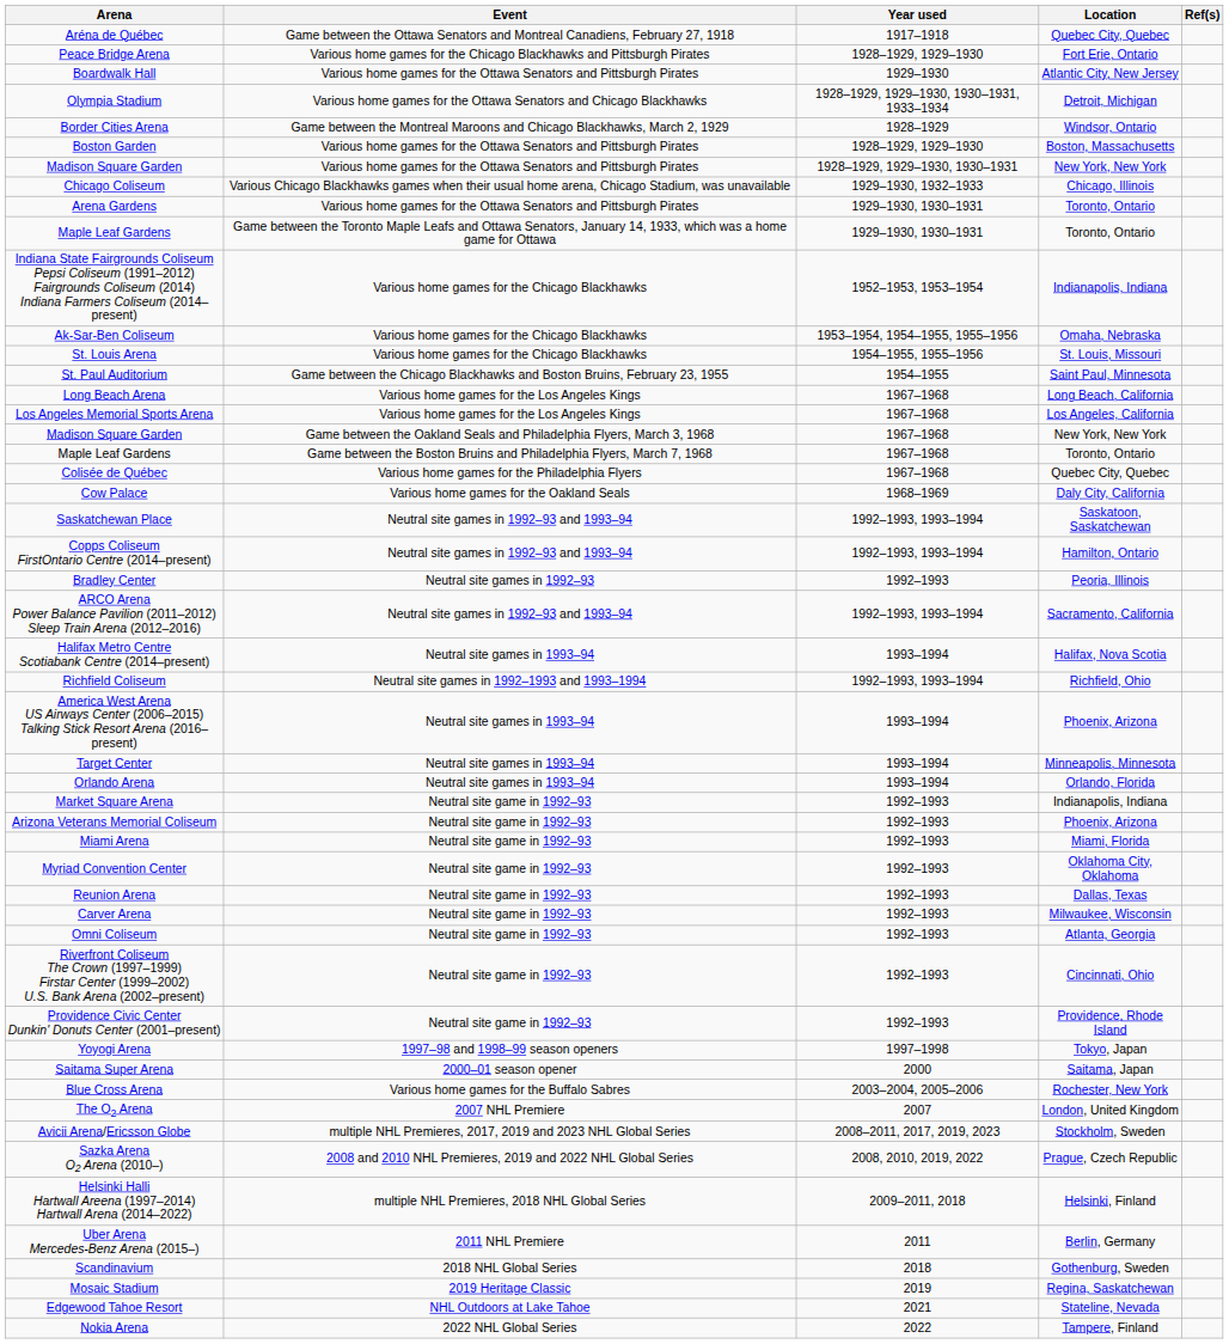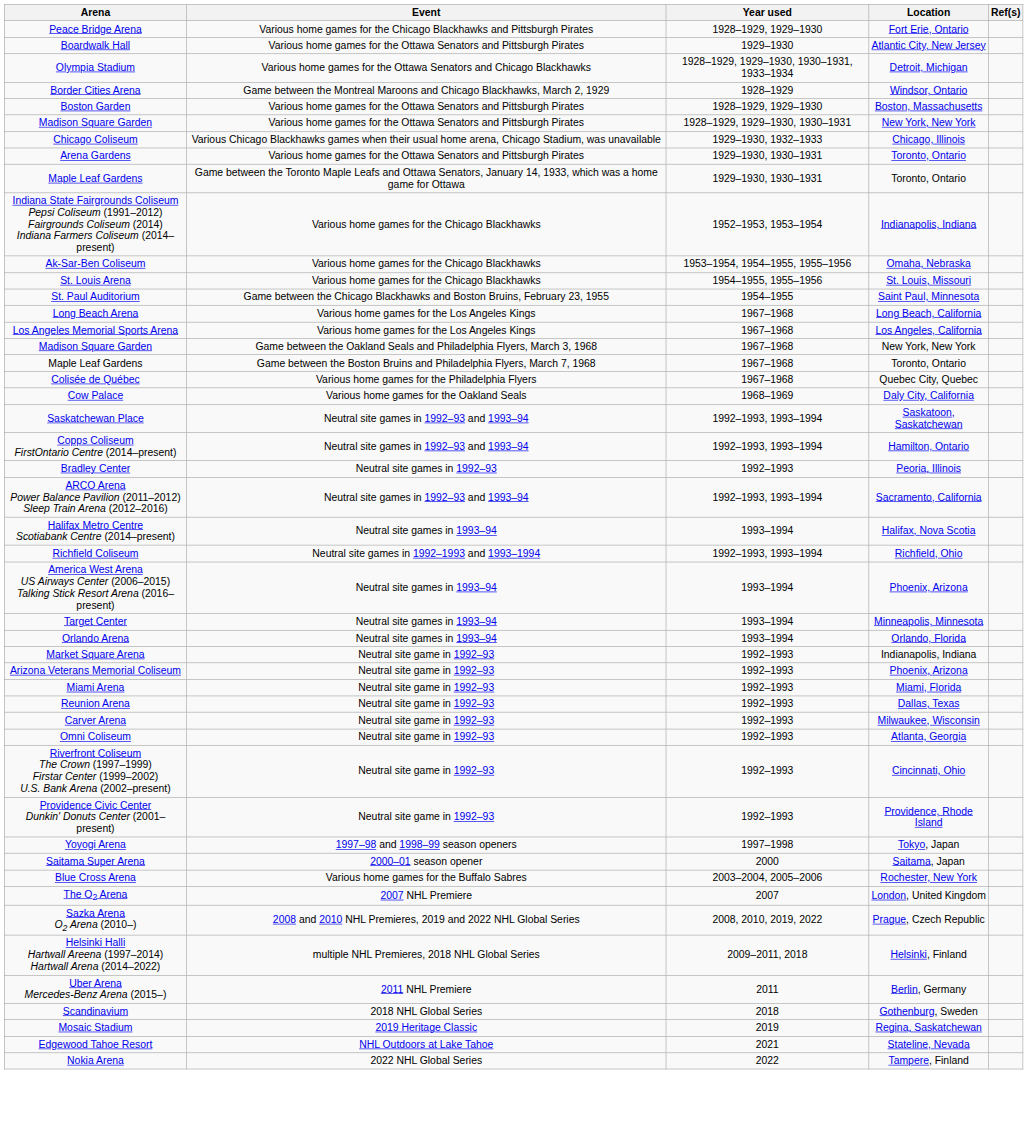 <table class="wikitable sortable" plainrowheaders" style="text-align: center;">
 <tr>
 <th scope="col">Arena</th>
 <th scope="col">Event</th>
 <th scope="col">Year used</th>
 <th scope="col">Location</th>
 <th scope="col">Ref(s)</th>
-</tr>
-<tr>
-<td><a href='#'>Aréna de Québec</a></td>
-<td>Game between the Ottawa Senators and Montreal Canadiens, February 27, 1918</td>
-<td>1917–1918</td>
-<td><a href='#'>Quebec City, Quebec</a></td>
-<td></td>
 </tr>
 <tr>
 <td><a href='#'>Peace Bridge Arena</a></td>
 <td>Various home games for the Chicago Blackhawks and Pittsburgh Pirates</td>
 <td>1928–1929, 1929–1930</td>
 <td><a href='#'>Fort Erie, Ontario</a></td>
 <td></td>
 </tr>
 <tr>
 <td><a href='#'>Boardwalk Hall</a></td>
 <td>Various home games for the Ottawa Senators and Pittsburgh Pirates</td>
 <td>1929–1930</td>
 <td><a href='#'>Atlantic City, New Jersey</a></td>
 <td></td>
 </tr>
 <tr>
 <td><a href='#'>Olympia Stadium</a></td>
 <td>Various home games for the Ottawa Senators and Chicago Blackhawks</td>
 <td>1928–1929, 1929–1930, 1930–1931, 1933–1934</td>
 <td><a href='#'>Detroit, Michigan</a></td>
 <td></td>
 </tr>
 <tr>
 <td><a href='#'>Border Cities Arena</a></td>
 <td>Game between the Montreal Maroons and Chicago Blackhawks, March 2, 1929</td>
 <td>1928–1929</td>
 <td><a href='#'>Windsor, Ontario</a></td>
 <td></td>
 </tr>
 <tr>
 <td><a href='#'>Boston Garden</a></td>
 <td>Various home games for the Ottawa Senators and Pittsburgh Pirates</td>
 <td>1928–1929, 1929–1930</td>
 <td><a href='#'>Boston, Massachusetts</a></td>
 <td></td>
 </tr>
 <tr>
 <td><a href='#'>Madison Square Garden</a></td>
 <td>Various home games for the Ottawa Senators and Pittsburgh Pirates</td>
 <td>1928–1929, 1929–1930, 1930–1931</td>
 <td><a href='#'>New York, New York</a></td>
 <td></td>
 </tr>
 <tr>
 <td><a href='#'>Chicago Coliseum</a></td>
 <td>Various Chicago Blackhawks games when their usual home arena, Chicago Stadium, was unavailable</td>
 <td>1929–1930, 1932–1933</td>
 <td><a href='#'>Chicago, Illinois</a></td>
 <td></td>
 </tr>
 <tr>
 <td><a href='#'>Arena Gardens</a></td>
 <td>Various home games for the Ottawa Senators and Pittsburgh Pirates</td>
 <td>1929–1930, 1930–1931</td>
 <td><a href='#'>Toronto, Ontario</a></td>
 <td></td>
 </tr>
 <tr>
 <td><a href='#'>Maple Leaf Gardens</a></td>
 <td>Game between the Toronto Maple Leafs and Ottawa Senators, January 14, 1933, which was a home game for Ottawa</td>
 <td>1929–1930, 1930–1931</td>
 <td>Toronto, Ontario</td>
 <td></td>
 </tr>
 <tr>
 <td><a href='#'>Indiana State Fairgrounds Coliseum</a><br><em>Pepsi Coliseum</em> (1991–2012)<br><em>Fairgrounds Coliseum</em> (2014)<br><em>Indiana Farmers Coliseum</em> (2014–present)</td>
 <td>Various home games for the Chicago Blackhawks</td>
 <td>1952–1953, 1953–1954</td>
 <td><a href='#'>Indianapolis, Indiana</a></td>
 <td></td>
 </tr>
 <tr>
 <td><a href='#'>Ak-Sar-Ben Coliseum</a></td>
 <td>Various home games for the Chicago Blackhawks</td>
 <td>1953–1954, 1954–1955, 1955–1956</td>
 <td><a href='#'>Omaha, Nebraska</a></td>
 <td></td>
 </tr>
 <tr>
 <td><a href='#'>St. Louis Arena</a></td>
 <td>Various home games for the Chicago Blackhawks</td>
 <td>1954–1955, 1955–1956</td>
 <td><a href='#'>St. Louis, Missouri</a></td>
 <td></td>
 </tr>
 <tr>
 <td><a href='#'>St. Paul Auditorium</a></td>
 <td>Game between the Chicago Blackhawks and Boston Bruins, February 23, 1955</td>
 <td>1954–1955</td>
 <td><a href='#'>Saint Paul, Minnesota</a></td>
 <td></td>
 </tr>
 <tr>
 <td><a href='#'>Long Beach Arena</a></td>
 <td>Various home games for the Los Angeles Kings</td>
 <td>1967–1968</td>
 <td><a href='#'>Long Beach, California</a></td>
 <td></td>
 </tr>
 <tr>
 <td><a href='#'>Los Angeles Memorial Sports Arena</a></td>
 <td>Various home games for the Los Angeles Kings</td>
 <td>1967–1968</td>
 <td><a href='#'>Los Angeles, California</a></td>
 <td></td>
 </tr>
 <tr>
 <td><a href='#'>Madison Square Garden</a></td>
 <td>Game between the Oakland Seals and Philadelphia Flyers, March 3, 1968</td>
 <td>1967–1968</td>
 <td>New York, New York</td>
 <td></td>
 </tr>
 <tr>
 <td>Maple Leaf Gardens</td>
 <td>Game between the Boston Bruins and Philadelphia Flyers, March 7, 1968</td>
 <td>1967–1968</td>
 <td>Toronto, Ontario</td>
 <td></td>
 </tr>
 <tr>
 <td><a href='#'>Colisée de Québec</a></td>
 <td>Various home games for the Philadelphia Flyers</td>
 <td>1967–1968</td>
 <td>Quebec City, Quebec</td>
 <td></td>
 </tr>
 <tr>
 <td><a href='#'>Cow Palace</a></td>
 <td>Various home games for the Oakland Seals</td>
 <td>1968–1969</td>
 <td><a href='#'>Daly City, California</a></td>
 <td></td>
 </tr>
 <tr>
 <td><a href='#'>Saskatchewan Place</a></td>
 <td>Neutral site games in <a href='#'>1992–93</a> and <a href='#'>1993–94</a></td>
 <td>1992–1993, 1993–1994</td>
 <td><a href='#'>Saskatoon, Saskatchewan</a></td>
 <td></td>
 </tr>
 <tr>
 <td><a href='#'>Copps Coliseum</a><br><em>FirstOntario Centre</em> (2014–present)</td>
 <td>Neutral site games in <a href='#'>1992–93</a> and <a href='#'>1993–94</a></td>
 <td>1992–1993, 1993–1994</td>
 <td><a href='#'>Hamilton, Ontario</a></td>
 <td></td>
 </tr>
 <tr>
 <td><a href='#'>Bradley Center</a></td>
 <td>Neutral site games in <a href='#'>1992–93</a></td>
 <td>1992–1993</td>
 <td><a href='#'>Peoria, Illinois</a></td>
 <td></td>
 </tr>
 <tr>
 <td><a href='#'>ARCO Arena</a><br><em>Power Balance Pavilion</em> (2011–2012)<br><em>Sleep Train Arena</em> (2012–2016)</td>
 <td>Neutral site games in <a href='#'>1992–93</a> and <a href='#'>1993–94</a></td>
 <td>1992–1993, 1993–1994</td>
 <td><a href='#'>Sacramento, California</a></td>
 <td></td>
 </tr>
 <tr>
 <td><a href='#'>Halifax Metro Centre</a><br><em>Scotiabank Centre</em> (2014–present)</td>
 <td>Neutral site games in <a href='#'>1993–94</a></td>
 <td>1993–1994</td>
 <td><a href='#'>Halifax, Nova Scotia</a></td>
 <td></td>
 </tr>
 <tr>
 <td><a href='#'>Richfield Coliseum</a></td>
 <td>Neutral site games in <a href='#'>1992–1993</a> and <a href='#'>1993–1994</a></td>
 <td>1992–1993, 1993–1994</td>
 <td><a href='#'>Richfield, Ohio</a></td>
 <td></td>
 </tr>
 <tr>
 <td><a href='#'>America West Arena</a><br><em>US Airways Center</em> (2006–2015)<br><em>Talking Stick Resort Arena</em> (2016–present)</td>
 <td>Neutral site games in <a href='#'>1993–94</a></td>
 <td>1993–1994</td>
 <td><a href='#'>Phoenix, Arizona</a></td>
 <td></td>
 </tr>
 <tr>
 <td><a href='#'>Target Center</a></td>
 <td>Neutral site games in <a href='#'>1993–94</a></td>
 <td>1993–1994</td>
 <td><a href='#'>Minneapolis, Minnesota</a></td>
 <td></td>
 </tr>
 <tr>
 <td><a href='#'>Orlando Arena</a></td>
 <td>Neutral site games in <a href='#'>1993–94</a></td>
 <td>1993–1994</td>
 <td><a href='#'>Orlando, Florida</a></td>
 <td></td>
 </tr>
 <tr>
 <td><a href='#'>Market Square Arena</a></td>
 <td>Neutral site game in <a href='#'>1992–93</a></td>
 <td>1992–1993</td>
 <td>Indianapolis, Indiana</td>
 <td></td>
 </tr>
 <tr>
 <td><a href='#'>Arizona Veterans Memorial Coliseum</a></td>
 <td>Neutral site game in <a href='#'>1992–93</a></td>
 <td>1992–1993</td>
 <td><a href='#'>Phoenix, Arizona</a></td>
 <td></td>
 </tr>
 <tr>
 <td><a href='#'>Miami Arena</a></td>
 <td>Neutral site game in <a href='#'>1992–93</a></td>
 <td>1992–1993</td>
 <td><a href='#'>Miami, Florida</a></td>
 <td></td>
 </tr>
 <tr>
-<td><a href='#'>Myriad Convention Center</a></td>
-<td>Neutral site game in <a href='#'>1992–93</a></td>
-<td>1992–1993</td>
-<td><a href='#'>Oklahoma City, Oklahoma</a></td>
-<td></td>
-</tr>
-<tr>
 <td><a href='#'>Reunion Arena</a></td>
 <td>Neutral site game in <a href='#'>1992–93</a></td>
 <td>1992–1993</td>
 <td><a href='#'>Dallas, Texas</a></td>
 <td></td>
 </tr>
 <tr>
 <td><a href='#'>Carver Arena</a></td>
 <td>Neutral site game in <a href='#'>1992–93</a></td>
 <td>1992–1993</td>
 <td><a href='#'>Milwaukee, Wisconsin</a></td>
 <td></td>
 </tr>
 <tr>
 <td><a href='#'>Omni Coliseum</a></td>
 <td>Neutral site game in <a href='#'>1992–93</a></td>
 <td>1992–1993</td>
 <td><a href='#'>Atlanta, Georgia</a></td>
 <td></td>
 </tr>
 <tr>
 <td><a href='#'>Riverfront Coliseum</a><br><em>The Crown</em> (1997–1999)<br><em>Firstar Center</em> (1999–2002)<br><em>U.S. Bank Arena</em> (2002–present)</td>
 <td>Neutral site game in <a href='#'>1992–93</a></td>
 <td>1992–1993</td>
 <td><a href='#'>Cincinnati, Ohio</a></td>
 <td></td>
 </tr>
 <tr>
 <td><a href='#'>Providence Civic Center</a><br><em>Dunkin' Donuts Center</em> (2001–present)</td>
 <td>Neutral site game in <a href='#'>1992–93</a></td>
 <td>1992–1993</td>
 <td><a href='#'>Providence, Rhode Island</a></td>
 <td></td>
 </tr>
 <tr>
 <td><a href='#'>Yoyogi Arena</a></td>
 <td><a href='#'>1997–98</a> and <a href='#'>1998–99</a> season openers</td>
 <td>1997–1998</td>
 <td><a href='#'>Tokyo</a>, Japan</td>
 <td></td>
 </tr>
 <tr>
 <td><a href='#'>Saitama Super Arena</a></td>
 <td><a href='#'>2000–01</a> season opener</td>
 <td>2000</td>
 <td><a href='#'>Saitama</a>, Japan</td>
 <td></td>
 </tr>
 <tr>
 <td><a href='#'>Blue Cross Arena</a></td>
 <td>Various home games for the Buffalo Sabres</td>
 <td>2003–2004, 2005–2006</td>
 <td><a href='#'>Rochester, New York</a></td>
 <td></td>
 </tr>
 <tr>
 <td><a href='#'>The O<sub>2</sub> Arena</a></td>
 <td><a href='#'>2007</a> NHL Premiere</td>
 <td>2007</td>
 <td><a href='#'>London</a>, United Kingdom</td>
 <td></td>
 </tr>
 <tr>
-<td><a href='#'>Avicii Arena</a>/<a href='#'>Ericsson Globe</a></td>
-<td>multiple NHL Premieres, 2017, 2019 and 2023 NHL Global Series</td>
-<td>2008–2011, 2017, 2019, 2023</td>
-<td><a href='#'>Stockholm</a>, Sweden</td>
-<td></td>
-</tr>
-<tr>
 <td><a href='#'>Sazka Arena</a><br><em>O<sub>2</sub> Arena</em> (2010–)</td>
 <td><a href='#'>2008</a> and <a href='#'>2010</a> NHL Premieres, 2019 and 2022 NHL Global Series</td>
 <td>2008, 2010, 2019, 2022</td>
 <td><a href='#'>Prague</a>, Czech Republic</td>
 <td></td>
 </tr>
 <tr>
 <td><a href='#'>Helsinki Halli</a><br><em>Hartwall Areena</em> (1997–2014)<br><em>Hartwall Arena</em> (2014–2022)</td>
 <td>multiple NHL Premieres, 2018 NHL Global Series</td>
 <td>2009–2011, 2018</td>
 <td><a href='#'>Helsinki</a>, Finland</td>
 <td></td>
 </tr>
 <tr>
 <td><a href='#'>Uber Arena</a><br><em>Mercedes-Benz Arena</em> (2015–)</td>
 <td><a href='#'>2011</a> NHL Premiere</td>
 <td>2011</td>
 <td><a href='#'>Berlin</a>, Germany</td>
 <td></td>
 </tr>
 <tr>
 <td><a href='#'>Scandinavium</a></td>
 <td>2018 NHL Global Series</td>
 <td>2018</td>
 <td><a href='#'>Gothenburg</a>, Sweden</td>
 <td></td>
 </tr>
 <tr>
 <td><a href='#'>Mosaic Stadium</a></td>
 <td><a href='#'>2019 Heritage Classic</a></td>
 <td>2019</td>
 <td><a href='#'>Regina, Saskatchewan</a></td>
 <td></td>
 </tr>
 <tr>
 <td><a href='#'>Edgewood Tahoe Resort</a></td>
 <td><a href='#'>NHL Outdoors at Lake Tahoe</a></td>
 <td>2021</td>
 <td><a href='#'>Stateline, Nevada</a></td>
 <td></td>
 </tr>
 <tr>
 <td><a href='#'>Nokia Arena</a></td>
 <td>2022 NHL Global Series</td>
 <td>2022</td>
 <td><a href='#'>Tampere</a>, Finland</td>
 <td></td>
 </tr>
 </table>
